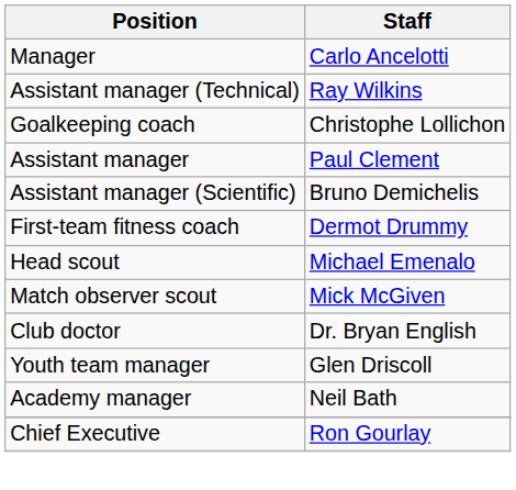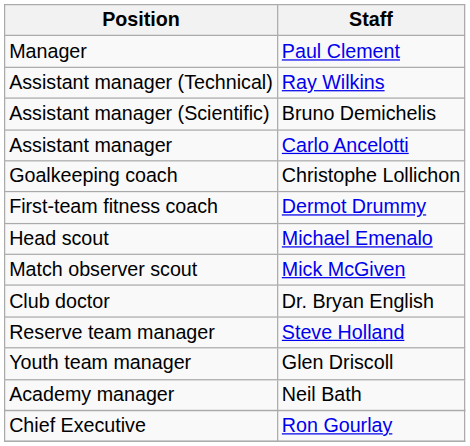 <table class="wikitable">
 <tr>
 <th>Position</th>
 <th>Staff</th>
 </tr>
 <tr>
 <td>Manager</td>
-<td> <a href='#'>Carlo Ancelotti</a></td>
+<td> <a href='#'>Paul Clement</a></td>
 </tr>
 <tr>
 <td>Assistant manager (Technical)</td>
 <td> <a href='#'>Ray Wilkins</a></td>
 </tr>
 <tr>
-<td>Goalkeeping coach</td>
-<td> Christophe Lollichon</td>
+<td>Assistant manager (Scientific)</td>
+<td> Bruno Demichelis</td>
 </tr>
 <tr>
 <td>Assistant manager</td>
-<td> <a href='#'>Paul Clement</a></td>
+<td> <a href='#'>Carlo Ancelotti</a></td>
 </tr>
 <tr>
-<td>Assistant manager (Scientific)</td>
-<td> Bruno Demichelis</td>
+<td>Goalkeeping coach</td>
+<td> Christophe Lollichon</td>
 </tr>
 <tr>
 <td>First-team fitness coach</td>
 <td> <a href='#'>Dermot Drummy</a></td>
 </tr>
 <tr>
 <td>Head scout</td>
 <td> <a href='#'>Michael Emenalo</a></td>
 </tr>
 <tr>
 <td>Match observer scout</td>
 <td> <a href='#'>Mick McGiven</a></td>
 </tr>
 <tr>
 <td>Club doctor</td>
 <td> Dr. Bryan English</td>
 </tr>
 <tr>
+<td>Reserve team manager</td>
+<td> <a href='#'>Steve Holland</a></td>
+</tr>
+<tr>
 <td>Youth team manager</td>
 <td> Glen Driscoll</td>
 </tr>
 <tr>
 <td>Academy manager</td>
 <td> Neil Bath</td>
 </tr>
 <tr>
 </tr>
 <tr>
 <td rowspan="1">Chief Executive</td>
 <td> <a href='#'>Ron Gourlay</a></td>
 </tr>
 <tr>
 </tr>
 </table>
